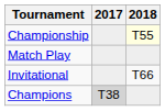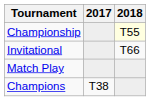 <table class="wikitable" style="text-align:center;">
 <tr>
 <th>Tournament</th>
 <th>2017</th>
 <th>2018</th>
 </tr>
 <tr>
 <td align="left"><a href='#'>Championship</a></td>
 <td style="background:#eeeeee;"></td>
 <td style="background: lightyellow;">T55</td>
 </tr>
 <tr>
+<td align="left"><a href='#'>Invitational</a></td>
+<td style="background:#eeeeee;"></td>
+<td>T66</td>
+</tr>
+<tr>
 <td align="left"><a href='#'>Match Play</a></td>
 <td style="background:#eeeeee;"></td>
 <td style="background:#eeeeee;"></td>
 </tr>
 <tr>
-<td align="left"><a href='#'>Invitational</a></td>
-<td style="background:#eeeeee;"></td>
-<td>T66</td>
-</tr>
-<tr>
 <td align="left"><a href='#'>Champions</a></td>
-<td style="background: lightgrey;">T38</td>
+<td>T38</td>
 <td style="background:#eeeeee;"></td>
 </tr>
 </table>
